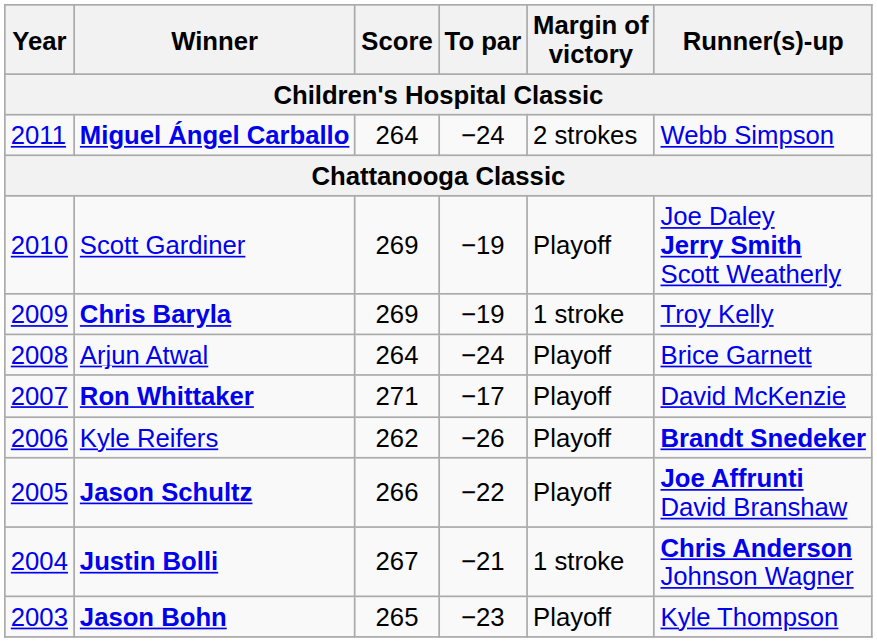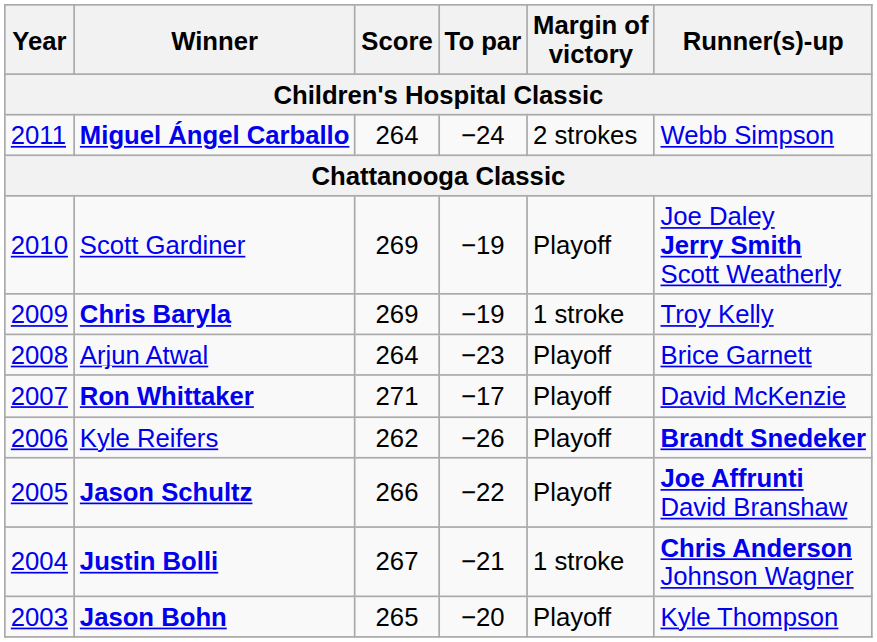 <table class=wikitable style=font-size:95%>
 <tr>
 <th>Year</th>
 <th>Winner</th>
 <th>Score</th>
 <th>To par</th>
 <th>Margin of<br>victory</th>
 <th>Runner(s)-up</th>
 </tr>
 <tr>
 <th colspan=7>Children's Hospital Classic</th>
 </tr>
 <tr>
 <td><a href='#'>2011</a></td>
 <td> <strong><a href='#'>Miguel Ángel Carballo</a></strong></td>
 <td align=center>264</td>
 <td align=center>−24</td>
 <td>2 strokes</td>
 <td> <a href='#'>Webb Simpson</a></td>
 </tr>
 <tr>
 <th colspan=7>Chattanooga Classic</th>
 </tr>
 <tr>
 <td><a href='#'>2010</a></td>
 <td> <a href='#'>Scott Gardiner</a></td>
 <td align=center>269</td>
 <td align=center>−19</td>
 <td>Playoff</td>
 <td> <a href='#'>Joe Daley</a><br> <strong><a href='#'>Jerry Smith</a></strong><br> <a href='#'>Scott Weatherly</a></td>
 </tr>
 <tr>
 <td><a href='#'>2009</a></td>
 <td> <strong><a href='#'>Chris Baryla</a></strong></td>
 <td align=center>269</td>
 <td align=center>−19</td>
 <td>1 stroke</td>
 <td> <a href='#'>Troy Kelly</a></td>
 </tr>
 <tr>
 <td><a href='#'>2008</a></td>
 <td> <a href='#'>Arjun Atwal</a></td>
 <td align=center>264</td>
-<td align=center>−24</td>
+<td align=center>−23</td>
 <td>Playoff</td>
 <td> <a href='#'>Brice Garnett</a></td>
 </tr>
 <tr>
 <td><a href='#'>2007</a></td>
 <td> <strong><a href='#'>Ron Whittaker</a></strong></td>
 <td align=center>271</td>
 <td align=center>−17</td>
 <td>Playoff</td>
 <td> <a href='#'>David McKenzie</a></td>
 </tr>
 <tr>
 <td><a href='#'>2006</a></td>
 <td> <a href='#'>Kyle Reifers</a></td>
 <td align=center>262</td>
 <td align=center>−26</td>
 <td>Playoff</td>
 <td> <strong><a href='#'>Brandt Snedeker</a></strong></td>
 </tr>
 <tr>
 <td><a href='#'>2005</a></td>
 <td> <strong><a href='#'>Jason Schultz</a></strong></td>
 <td align=center>266</td>
 <td align=center>−22</td>
 <td>Playoff</td>
 <td> <strong><a href='#'>Joe Affrunti</a></strong><br> <a href='#'>David Branshaw</a></td>
 </tr>
 <tr>
 <td><a href='#'>2004</a></td>
 <td> <strong><a href='#'>Justin Bolli</a></strong></td>
 <td align=center>267</td>
 <td align=center>−21</td>
 <td>1 stroke</td>
 <td> <strong><a href='#'>Chris Anderson</a></strong><br> <a href='#'>Johnson Wagner</a></td>
 </tr>
 <tr>
 <td><a href='#'>2003</a></td>
 <td> <strong><a href='#'>Jason Bohn</a></strong></td>
 <td align=center>265</td>
-<td align=center>−23</td>
+<td align=center>−20</td>
 <td>Playoff</td>
 <td> <a href='#'>Kyle Thompson</a></td>
 </tr>
 </table>
